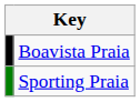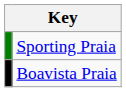 <table class="wikitable">
 <tr>
 <th colspan=2>Key</th>
 </tr>
 <tr>
+<td bgcolor=#008000></td>
+<td><a href='#'>Sporting Praia</a></td>
+</tr>
+<tr>
 <td bgcolor=#000000></td>
 <td><a href='#'>Boavista Praia</a></td>
 </tr>
-<tr>
-<td bgcolor=#008000></td>
-<td><a href='#'>Sporting Praia</a></td>
-</tr>
 </table>
